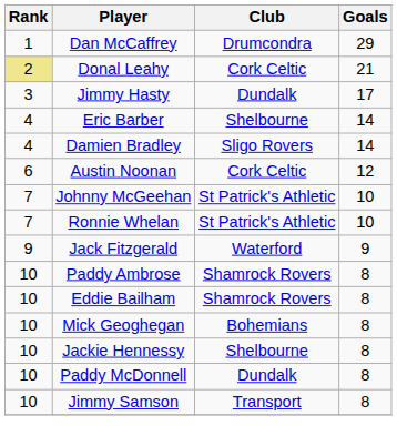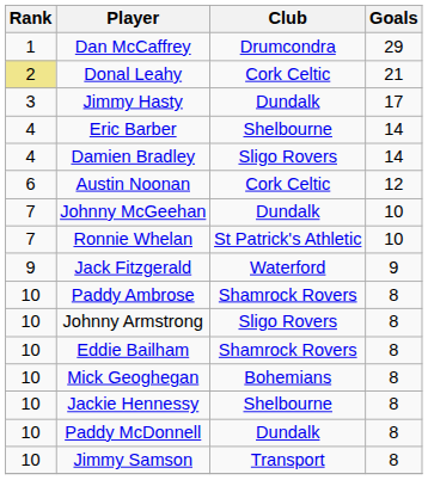 <table class="wikitable" style="text-align:center">
 <tr>
 <th>Rank</th>
 <th>Player</th>
 <th>Club</th>
 <th>Goals</th>
 </tr>
 <tr>
 <td>1</td>
 <td><a href='#'>Dan McCaffrey</a></td>
 <td><a href='#'>Drumcondra</a></td>
 <td>29</td>
 </tr>
 <tr>
 <td style="background: khaki;">2</td>
 <td><a href='#'>Donal Leahy</a></td>
 <td><a href='#'>Cork Celtic</a></td>
 <td>21</td>
 </tr>
 <tr>
 <td>3</td>
 <td><a href='#'>Jimmy Hasty</a></td>
 <td><a href='#'>Dundalk</a></td>
 <td>17</td>
 </tr>
 <tr>
 <td>4</td>
 <td><a href='#'>Eric Barber</a></td>
 <td><a href='#'>Shelbourne</a></td>
 <td>14</td>
 </tr>
 <tr>
 <td>4</td>
 <td><a href='#'>Damien Bradley</a></td>
 <td><a href='#'>Sligo Rovers</a></td>
 <td>14</td>
 </tr>
 <tr>
 <td>6</td>
 <td><a href='#'>Austin Noonan</a></td>
 <td><a href='#'>Cork Celtic</a></td>
 <td>12</td>
 </tr>
 <tr>
 <td>7</td>
 <td><a href='#'>Johnny McGeehan</a></td>
-<td><a href='#'>St Patrick's Athletic</a></td>
+<td><a href='#'>Dundalk</a></td>
 <td>10</td>
 </tr>
 <tr>
 <td>7</td>
 <td><a href='#'>Ronnie Whelan</a></td>
 <td><a href='#'>St Patrick's Athletic</a></td>
 <td>10</td>
 </tr>
 <tr>
 <td>9</td>
 <td><a href='#'>Jack Fitzgerald</a></td>
 <td><a href='#'>Waterford</a></td>
 <td>9</td>
 </tr>
 <tr>
 <td>10</td>
 <td><a href='#'>Paddy Ambrose</a></td>
 <td><a href='#'>Shamrock Rovers</a></td>
+<td>8</td>
+</tr>
+<tr>
+<td>10</td>
+<td>Johnny Armstrong</td>
+<td><a href='#'>Sligo Rovers</a></td>
 <td>8</td>
 </tr>
 <tr>
 <td>10</td>
 <td><a href='#'>Eddie Bailham</a></td>
 <td><a href='#'>Shamrock Rovers</a></td>
 <td>8</td>
 </tr>
 <tr>
 <td>10</td>
 <td><a href='#'>Mick Geoghegan</a></td>
 <td><a href='#'>Bohemians</a></td>
 <td>8</td>
 </tr>
 <tr>
 <td>10</td>
 <td><a href='#'>Jackie Hennessy</a></td>
 <td><a href='#'>Shelbourne</a></td>
 <td>8</td>
 </tr>
 <tr>
 <td>10</td>
 <td><a href='#'>Paddy McDonnell</a></td>
 <td><a href='#'>Dundalk</a></td>
 <td>8</td>
 </tr>
 <tr>
 <td>10</td>
 <td><a href='#'>Jimmy Samson</a></td>
 <td><a href='#'>Transport</a></td>
 <td>8</td>
 </tr>
 <tr>
 </tr>
 </table>
